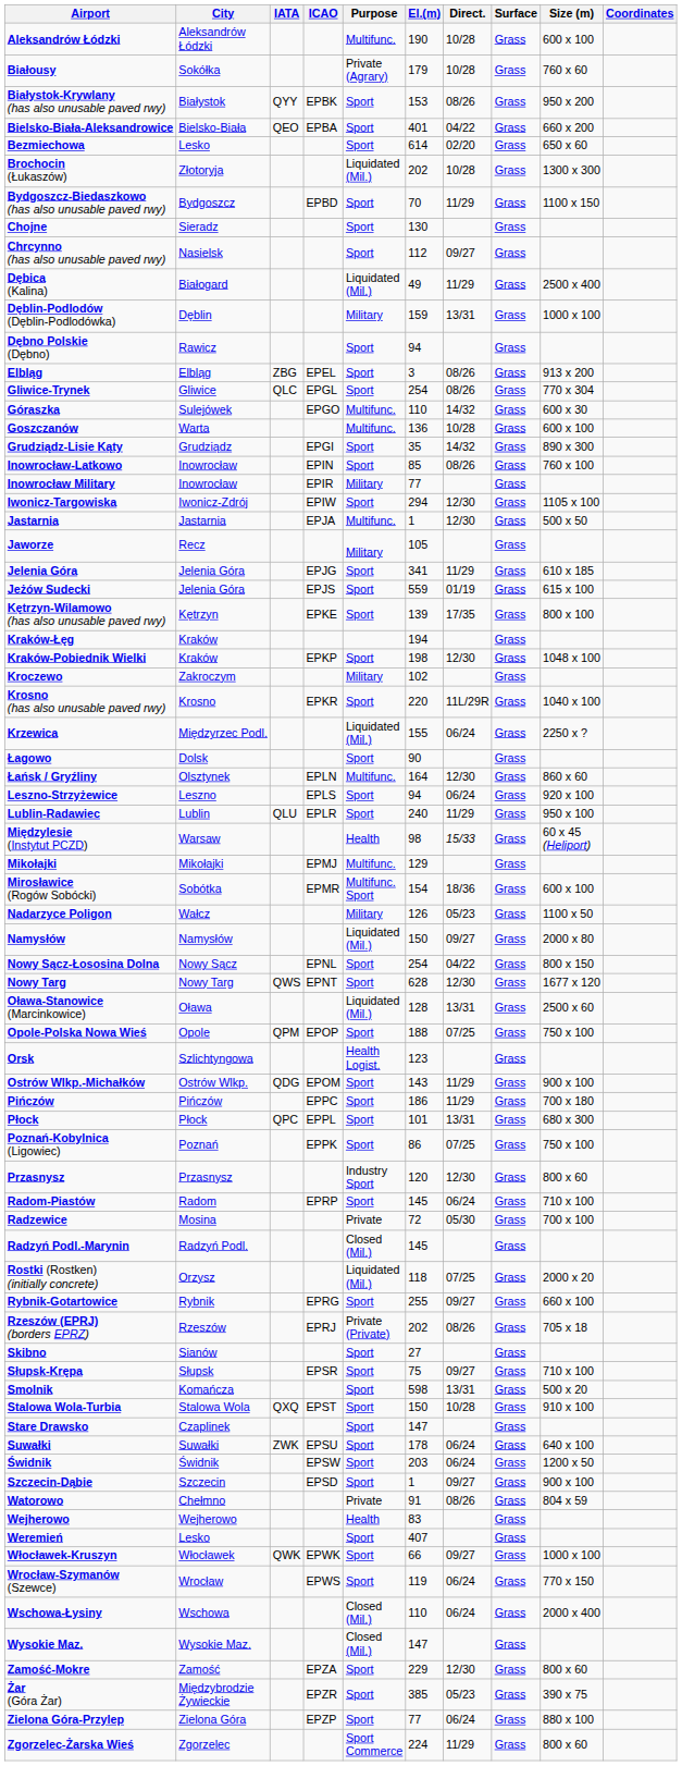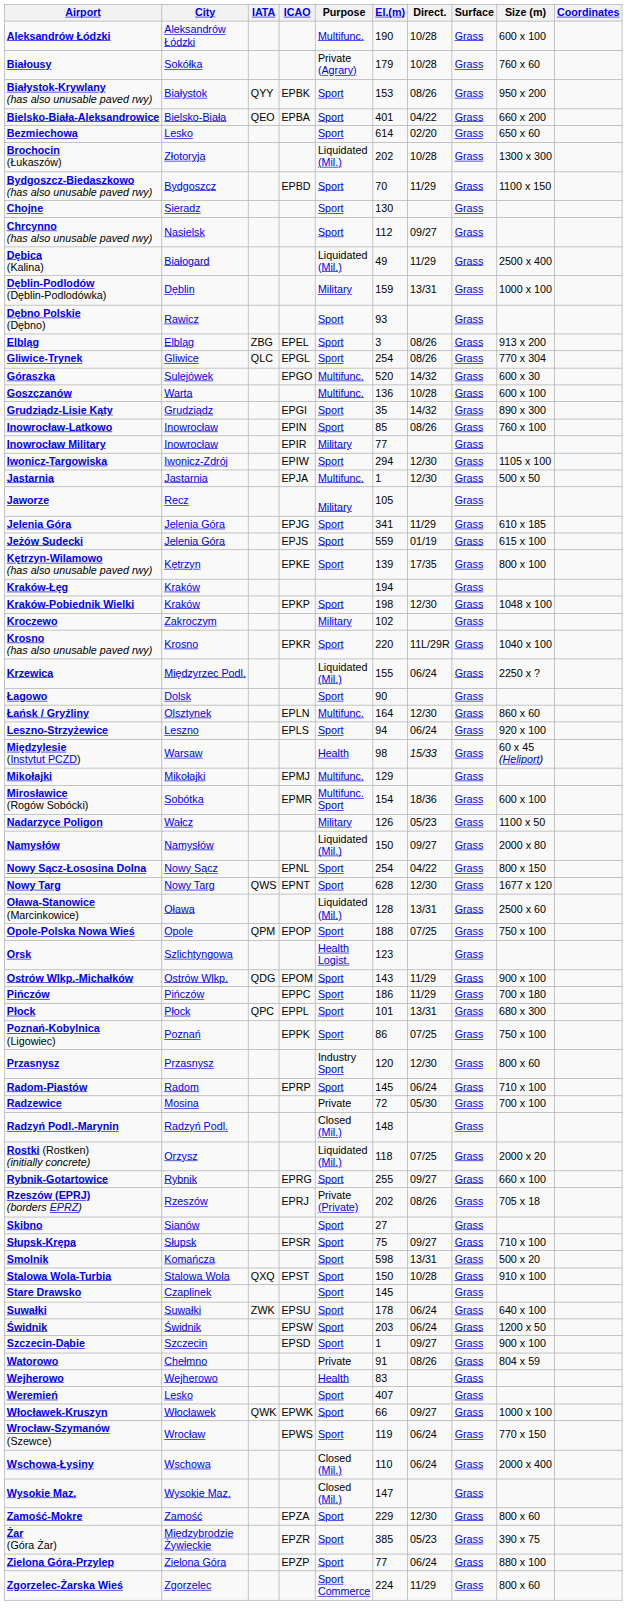 <table class="wikitable">
 <tr>
 <th><a href='#'>Airport</a></th>
 <th><a href='#'>City</a></th>
 <th><a href='#'>IATA</a></th>
 <th><a href='#'>ICAO</a></th>
 <th>Purpose</th>
 <th><a href='#'>El.(m)</a></th>
 <th>Direct.</th>
 <th>Surface</th>
 <th>Size (m)</th>
 <th><a href='#'>Coordinates</a></th>
 </tr>
 <tr>
 <td><strong><a href='#'>Aleksandrów Łódzki</a></strong></td>
 <td><a href='#'>Aleksandrów</a><br><a href='#'>Łódzki</a></td>
 <td></td>
 <td></td>
 <td><a href='#'>Multifunc.</a></td>
 <td>190</td>
 <td>10/28</td>
 <td><a href='#'>Grass</a></td>
 <td>600 x 100</td>
 <td></td>
 </tr>
 <tr>
 <td><strong><a href='#'>Białousy</a></strong></td>
 <td><a href='#'>Sokółka</a></td>
 <td></td>
 <td></td>
 <td>Private<br><a href='#'>(Agrary)</a></td>
 <td>179</td>
 <td>10/28</td>
 <td><a href='#'>Grass</a></td>
 <td>760 x 60</td>
 <td></td>
 </tr>
 <tr>
 <td><strong><a href='#'>Białystok-Krywlany</a></strong><br><em>(has also unusable paved rwy)</em></td>
 <td><a href='#'>Białystok</a></td>
 <td>QYY</td>
 <td>EPBK</td>
 <td><a href='#'>Sport</a></td>
 <td>153</td>
 <td>08/26</td>
 <td><a href='#'>Grass</a></td>
 <td>950 x 200</td>
 <td></td>
 </tr>
 <tr>
 <td><strong><a href='#'>Bielsko-Biała-Aleksandrowice</a></strong></td>
 <td><a href='#'>Bielsko-Biała</a></td>
 <td>QEO</td>
 <td>EPBA</td>
 <td><a href='#'>Sport</a></td>
 <td>401</td>
 <td>04/22</td>
 <td><a href='#'>Grass</a></td>
 <td>660 x 200</td>
 <td></td>
 </tr>
 <tr>
 <td><strong><a href='#'>Bezmiechowa</a></strong></td>
 <td><a href='#'>Lesko</a></td>
 <td></td>
 <td></td>
 <td><a href='#'>Sport</a></td>
 <td>614</td>
 <td>02/20</td>
 <td><a href='#'>Grass</a></td>
 <td>650 x 60</td>
 <td></td>
 </tr>
 <tr>
 <td><strong><a href='#'>Brochocin</a></strong><br>(Łukaszów)</td>
 <td><a href='#'>Złotoryja</a></td>
 <td></td>
 <td></td>
 <td>Liquidated<br><a href='#'>(Mil.)</a></td>
 <td>202</td>
 <td>10/28</td>
 <td><a href='#'>Grass</a></td>
 <td>1300 x 300</td>
 <td></td>
 </tr>
 <tr>
 <td><strong><a href='#'>Bydgoszcz-Biedaszkowo</a></strong><br><em>(has also unusable paved rwy)</em></td>
 <td><a href='#'>Bydgoszcz</a></td>
 <td></td>
 <td>EPBD</td>
 <td><a href='#'>Sport</a></td>
 <td>70</td>
 <td>11/29</td>
 <td><a href='#'>Grass</a></td>
 <td>1100 x 150</td>
 <td></td>
 </tr>
 <tr>
 <td><strong><a href='#'>Chojne</a></strong></td>
 <td><a href='#'>Sieradz</a></td>
 <td></td>
 <td></td>
 <td><a href='#'>Sport</a></td>
 <td>130</td>
 <td></td>
 <td><a href='#'>Grass</a></td>
 <td></td>
 <td></td>
 </tr>
 <tr>
 <td><strong><a href='#'>Chrcynno</a></strong><br><em>(has also unusable paved rwy)</em></td>
 <td><a href='#'>Nasielsk</a></td>
 <td></td>
 <td></td>
 <td><a href='#'>Sport</a></td>
 <td>112</td>
 <td>09/27</td>
 <td><a href='#'>Grass</a></td>
 <td></td>
 <td></td>
 </tr>
 <tr>
 <td><strong><a href='#'>Dębica</a></strong><br>(Kalina)</td>
 <td><a href='#'>Białogard</a></td>
 <td></td>
 <td></td>
 <td>Liquidated<br><a href='#'>(Mil.)</a></td>
 <td>49</td>
 <td>11/29</td>
 <td><a href='#'>Grass</a></td>
 <td>2500 x 400</td>
 <td></td>
 </tr>
 <tr>
 <td><strong><a href='#'>Dęblin-Podlodów</a></strong><br>(Dęblin-Podlodówka)</td>
 <td><a href='#'>Dęblin</a></td>
 <td></td>
 <td></td>
 <td><a href='#'>Military</a></td>
 <td>159</td>
 <td>13/31</td>
 <td><a href='#'>Grass</a></td>
 <td>1000 x 100</td>
 <td></td>
 </tr>
 <tr>
 <td><strong><a href='#'>Dębno Polskie</a></strong><br>(Dębno)</td>
 <td><a href='#'>Rawicz</a></td>
 <td></td>
 <td></td>
 <td><a href='#'>Sport</a></td>
-<td>94</td>
+<td>93</td>
 <td></td>
 <td><a href='#'>Grass</a></td>
 <td></td>
 <td></td>
 </tr>
 <tr>
 <td><strong><a href='#'>Elbląg</a></strong></td>
 <td><a href='#'>Elbląg</a></td>
 <td>ZBG</td>
 <td>EPEL</td>
 <td><a href='#'>Sport</a></td>
 <td>3</td>
 <td>08/26</td>
 <td><a href='#'>Grass</a></td>
 <td>913 x 200</td>
 <td></td>
 </tr>
 <tr>
 <td><strong><a href='#'>Gliwice-Trynek</a></strong></td>
 <td><a href='#'>Gliwice</a></td>
 <td>QLC</td>
 <td>EPGL</td>
 <td><a href='#'>Sport</a></td>
 <td>254</td>
 <td>08/26</td>
 <td><a href='#'>Grass</a></td>
 <td>770 x 304</td>
 <td></td>
 </tr>
 <tr>
 <td><strong><a href='#'>Góraszka</a></strong></td>
 <td><a href='#'>Sulejówek</a></td>
 <td></td>
 <td>EPGO</td>
 <td><a href='#'>Multifunc.</a></td>
-<td>110</td>
+<td>520</td>
 <td>14/32</td>
 <td><a href='#'>Grass</a></td>
 <td>600 x 30</td>
 <td></td>
 </tr>
 <tr>
 <td><strong><a href='#'>Goszczanów</a></strong></td>
 <td><a href='#'>Warta</a></td>
 <td></td>
 <td></td>
 <td><a href='#'>Multifunc.</a></td>
 <td>136</td>
 <td>10/28</td>
 <td><a href='#'>Grass</a></td>
 <td>600 x 100</td>
 <td></td>
 </tr>
 <tr>
 <td><strong><a href='#'>Grudziądz-Lisie Kąty</a></strong></td>
 <td><a href='#'>Grudziądz</a></td>
 <td></td>
 <td>EPGI</td>
 <td><a href='#'>Sport</a></td>
 <td>35</td>
 <td>14/32</td>
 <td><a href='#'>Grass</a></td>
 <td>890 x 300</td>
 <td></td>
 </tr>
 <tr>
 <td><strong><a href='#'>Inowrocław-Latkowo</a></strong></td>
 <td><a href='#'>Inowrocław</a></td>
 <td></td>
 <td>EPIN</td>
 <td><a href='#'>Sport</a></td>
 <td>85</td>
 <td>08/26</td>
 <td><a href='#'>Grass</a></td>
 <td>760 x 100</td>
 <td></td>
 </tr>
 <tr>
 <td><strong><a href='#'>Inowrocław Military</a></strong></td>
 <td><a href='#'>Inowrocław</a></td>
 <td></td>
 <td>EPIR</td>
 <td><a href='#'>Military</a></td>
 <td>77</td>
 <td></td>
 <td><a href='#'>Grass</a></td>
 <td></td>
 <td></td>
 </tr>
 <tr>
 <td><strong><a href='#'>Iwonicz-Targowiska</a></strong></td>
 <td><a href='#'>Iwonicz-Zdrój</a></td>
 <td></td>
 <td>EPIW</td>
 <td><a href='#'>Sport</a></td>
 <td>294</td>
 <td>12/30</td>
 <td><a href='#'>Grass</a></td>
 <td>1105 x 100</td>
 <td></td>
 </tr>
 <tr>
 <td><strong><a href='#'>Jastarnia</a></strong></td>
 <td><a href='#'>Jastarnia</a></td>
 <td></td>
 <td>EPJA</td>
 <td><a href='#'>Multifunc.</a></td>
 <td>1</td>
 <td>12/30</td>
 <td><a href='#'>Grass</a></td>
 <td>500 x 50</td>
 <td></td>
 </tr>
 <tr>
 <td><strong><a href='#'>Jaworze</a></strong></td>
 <td><a href='#'>Recz</a></td>
 <td></td>
 <td></td>
 <td><br><a href='#'>Military</a></td>
 <td>105</td>
 <td></td>
 <td><a href='#'>Grass</a></td>
 <td></td>
 <td></td>
 </tr>
 <tr>
 <td><strong><a href='#'>Jelenia Góra</a></strong></td>
 <td><a href='#'>Jelenia Góra</a></td>
 <td></td>
 <td>EPJG</td>
 <td><a href='#'>Sport</a></td>
 <td>341</td>
 <td>11/29</td>
 <td><a href='#'>Grass</a></td>
 <td>610 x 185</td>
 <td></td>
 </tr>
 <tr>
 <td><strong><a href='#'>Jeżów Sudecki</a></strong></td>
 <td><a href='#'>Jelenia Góra</a></td>
 <td></td>
 <td>EPJS</td>
 <td><a href='#'>Sport</a></td>
 <td>559</td>
 <td>01/19</td>
 <td><a href='#'>Grass</a></td>
 <td>615 x 100</td>
 <td></td>
 </tr>
 <tr>
 <td><strong><a href='#'>Kętrzyn-Wilamowo</a></strong><br><em>(has also unusable paved rwy)</em></td>
 <td><a href='#'>Kętrzyn</a></td>
 <td></td>
 <td>EPKE</td>
 <td><a href='#'>Sport</a></td>
 <td>139</td>
 <td>17/35</td>
 <td><a href='#'>Grass</a></td>
 <td>800 x 100</td>
 <td></td>
 </tr>
 <tr>
 <td><strong><a href='#'>Kraków-Łęg</a></strong></td>
 <td><a href='#'>Kraków</a></td>
 <td></td>
 <td></td>
 <td></td>
 <td>194</td>
 <td></td>
 <td><a href='#'>Grass</a></td>
 <td></td>
 <td></td>
 </tr>
 <tr>
 <td><strong><a href='#'>Kraków-Pobiednik Wielki</a></strong></td>
 <td><a href='#'>Kraków</a></td>
 <td></td>
 <td>EPKP</td>
 <td><a href='#'>Sport</a></td>
 <td>198</td>
 <td>12/30</td>
 <td><a href='#'>Grass</a></td>
 <td>1048 x 100</td>
 <td></td>
 </tr>
 <tr>
 <td><strong><a href='#'>Kroczewo</a></strong></td>
 <td><a href='#'>Zakroczym</a></td>
 <td></td>
 <td></td>
 <td><a href='#'>Military</a></td>
 <td>102</td>
 <td></td>
 <td><a href='#'>Grass</a></td>
 <td></td>
 <td></td>
 </tr>
 <tr>
 <td><strong><a href='#'>Krosno</a></strong><br><em>(has also unusable paved rwy)</em></td>
 <td><a href='#'>Krosno</a></td>
 <td></td>
 <td>EPKR</td>
 <td><a href='#'>Sport</a></td>
 <td>220</td>
 <td>11L/29R</td>
 <td><a href='#'>Grass</a></td>
 <td>1040 x 100</td>
 <td></td>
 </tr>
 <tr>
 <td><strong><a href='#'>Krzewica</a></strong></td>
 <td><a href='#'>Międzyrzec Podl.</a></td>
 <td></td>
 <td></td>
 <td>Liquidated<br><a href='#'>(Mil.)</a></td>
 <td>155</td>
 <td>06/24</td>
 <td><a href='#'>Grass</a></td>
 <td>2250 x ?</td>
 <td></td>
 </tr>
 <tr>
 <td><strong><a href='#'>Łagowo</a></strong></td>
 <td><a href='#'>Dolsk</a></td>
 <td></td>
 <td></td>
 <td><a href='#'>Sport</a></td>
 <td>90</td>
 <td></td>
 <td><a href='#'>Grass</a></td>
 <td></td>
 <td></td>
 </tr>
 <tr>
 <td><strong><a href='#'>Łańsk / Gryźliny</a></strong></td>
 <td><a href='#'>Olsztynek</a></td>
 <td></td>
 <td>EPLN</td>
 <td><a href='#'>Multifunc.</a></td>
 <td>164</td>
 <td>12/30</td>
 <td><a href='#'>Grass</a></td>
 <td>860 x 60</td>
 <td></td>
 </tr>
 <tr>
 <td><strong><a href='#'>Leszno-Strzyżewice</a></strong></td>
 <td><a href='#'>Leszno</a></td>
 <td></td>
 <td>EPLS</td>
 <td><a href='#'>Sport</a></td>
 <td>94</td>
 <td>06/24</td>
 <td><a href='#'>Grass</a></td>
 <td>920 x 100</td>
 <td></td>
 </tr>
 <tr>
-<td><strong><a href='#'>Lublin-Radawiec</a></strong></td>
-<td><a href='#'>Lublin</a></td>
-<td>QLU</td>
-<td>EPLR</td>
-<td><a href='#'>Sport</a></td>
-<td>240</td>
-<td>11/29</td>
-<td><a href='#'>Grass</a></td>
-<td>950 x 100</td>
-<td></td>
-</tr>
-<tr>
 <td><strong><a href='#'>Międzylesie</a></strong><br>(<a href='#'>Instytut PCZD</a>)</td>
 <td><a href='#'>Warsaw</a></td>
 <td></td>
 <td></td>
 <td><a href='#'>Health</a></td>
 <td>98</td>
 <td><em>15/33</em></td>
 <td><a href='#'>Grass</a></td>
 <td>60 x 45<br><em>(<a href='#'>Heliport</a>)</em></td>
 <td></td>
 </tr>
 <tr>
 <td><strong><a href='#'>Mikołajki</a></strong></td>
 <td><a href='#'>Mikołajki</a></td>
 <td></td>
 <td>EPMJ</td>
 <td><a href='#'>Multifunc.</a></td>
 <td>129</td>
 <td></td>
 <td><a href='#'>Grass</a></td>
 <td></td>
 <td></td>
 </tr>
 <tr>
 <td><strong><a href='#'>Mirosławice</a></strong><br>(Rogów Sobócki)</td>
 <td><a href='#'>Sobótka</a></td>
 <td></td>
 <td>EPMR</td>
 <td><a href='#'>Multifunc.</a><br><a href='#'>Sport</a></td>
 <td>154</td>
 <td>18/36</td>
 <td><a href='#'>Grass</a></td>
 <td>600 x 100</td>
 <td></td>
 </tr>
 <tr>
 <td><strong><a href='#'>Nadarzyce Poligon</a></strong></td>
 <td><a href='#'>Wałcz</a></td>
 <td></td>
 <td></td>
 <td><a href='#'>Military</a></td>
 <td>126</td>
 <td>05/23</td>
 <td><a href='#'>Grass</a></td>
 <td>1100 x 50</td>
 <td></td>
 </tr>
 <tr>
 <td><strong><a href='#'>Namysłów</a></strong></td>
 <td><a href='#'>Namysłów</a></td>
 <td></td>
 <td></td>
 <td>Liquidated<br><a href='#'>(Mil.)</a></td>
 <td>150</td>
 <td>09/27</td>
 <td><a href='#'>Grass</a></td>
 <td>2000 x 80</td>
 <td></td>
 </tr>
 <tr>
 <td><strong><a href='#'>Nowy Sącz-Łososina Dolna</a></strong></td>
 <td><a href='#'>Nowy Sącz</a></td>
 <td></td>
 <td>EPNL</td>
 <td><a href='#'>Sport</a></td>
 <td>254</td>
 <td>04/22</td>
 <td><a href='#'>Grass</a></td>
 <td>800 x 150</td>
 <td></td>
 </tr>
 <tr>
 <td><strong><a href='#'>Nowy Targ</a></strong></td>
 <td><a href='#'>Nowy Targ</a></td>
 <td>QWS</td>
 <td>EPNT</td>
 <td><a href='#'>Sport</a></td>
 <td>628</td>
 <td>12/30</td>
 <td><a href='#'>Grass</a></td>
 <td>1677 x 120</td>
 <td></td>
 </tr>
 <tr>
 <td><strong><a href='#'>Oława-Stanowice</a></strong><br>(Marcinkowice)</td>
 <td><a href='#'>Oława</a></td>
 <td></td>
 <td></td>
 <td>Liquidated<br><a href='#'>(Mil.)</a></td>
 <td>128</td>
 <td>13/31</td>
 <td><a href='#'>Grass</a></td>
 <td>2500 x 60</td>
 <td></td>
 </tr>
 <tr>
 <td><strong><a href='#'>Opole-Polska Nowa Wieś</a></strong></td>
 <td><a href='#'>Opole</a></td>
 <td>QPM</td>
 <td>EPOP</td>
 <td><a href='#'>Sport</a></td>
 <td>188</td>
 <td>07/25</td>
 <td><a href='#'>Grass</a></td>
 <td>750 x 100</td>
 <td></td>
 </tr>
 <tr>
 <td><strong><a href='#'>Orsk</a></strong></td>
 <td><a href='#'>Szlichtyngowa</a></td>
 <td></td>
 <td></td>
 <td><a href='#'>Health</a><br><a href='#'>Logist.</a></td>
 <td>123</td>
 <td></td>
 <td><a href='#'>Grass</a></td>
 <td></td>
 <td></td>
 </tr>
 <tr>
 <td><strong><a href='#'>Ostrów Wlkp.-Michałków</a></strong></td>
 <td><a href='#'>Ostrów Wlkp.</a></td>
 <td>QDG</td>
 <td>EPOM</td>
 <td><a href='#'>Sport</a></td>
 <td>143</td>
 <td>11/29</td>
 <td><a href='#'>Grass</a></td>
 <td>900 x 100</td>
 <td></td>
 </tr>
 <tr>
 <td><strong><a href='#'>Pińczów</a></strong></td>
 <td><a href='#'>Pińczów</a></td>
 <td></td>
 <td>EPPC</td>
 <td><a href='#'>Sport</a></td>
 <td>186</td>
 <td>11/29</td>
 <td><a href='#'>Grass</a></td>
 <td>700 x 180</td>
 <td></td>
 </tr>
 <tr>
 <td><strong><a href='#'>Płock</a></strong></td>
 <td><a href='#'>Płock</a></td>
 <td>QPC</td>
 <td>EPPL</td>
 <td><a href='#'>Sport</a></td>
 <td>101</td>
 <td>13/31</td>
 <td><a href='#'>Grass</a></td>
 <td>680 x 300</td>
 <td></td>
 </tr>
 <tr>
 <td><strong><a href='#'>Poznań-Kobylnica</a></strong><br>(Ligowiec)</td>
 <td><a href='#'>Poznań</a></td>
 <td></td>
 <td>EPPK</td>
 <td><a href='#'>Sport</a></td>
 <td>86</td>
 <td>07/25</td>
 <td><a href='#'>Grass</a></td>
 <td>750 x 100</td>
 <td></td>
 </tr>
 <tr>
 <td><strong><a href='#'>Przasnysz</a></strong></td>
 <td><a href='#'>Przasnysz</a></td>
 <td></td>
 <td></td>
 <td>Industry<br><a href='#'>Sport</a></td>
 <td>120</td>
 <td>12/30</td>
 <td><a href='#'>Grass</a></td>
 <td>800 x 60</td>
 <td></td>
 </tr>
 <tr>
 <td><strong><a href='#'>Radom-Piastów</a></strong></td>
 <td><a href='#'>Radom</a></td>
 <td></td>
 <td>EPRP</td>
 <td><a href='#'>Sport</a></td>
 <td>145</td>
 <td>06/24</td>
 <td><a href='#'>Grass</a></td>
 <td>710 x 100</td>
 <td></td>
 </tr>
 <tr>
 <td><strong><a href='#'>Radzewice</a></strong></td>
 <td><a href='#'>Mosina</a></td>
 <td></td>
 <td></td>
 <td>Private</td>
 <td>72</td>
 <td>05/30</td>
 <td><a href='#'>Grass</a></td>
 <td>700 x 100</td>
 <td></td>
 </tr>
 <tr>
 <td><strong><a href='#'>Radzyń Podl.-Marynin</a></strong></td>
 <td><a href='#'>Radzyń Podl.</a></td>
 <td></td>
 <td></td>
 <td>Closed<br><a href='#'>(Mil.)</a></td>
-<td>145</td>
+<td>148</td>
 <td></td>
 <td><a href='#'>Grass</a></td>
 <td></td>
 <td></td>
 </tr>
 <tr>
 <td><strong><a href='#'>Rostki</a></strong> (Rostken)<br><em>(initially concrete)</em></td>
 <td><a href='#'>Orzysz</a></td>
 <td></td>
 <td></td>
 <td>Liquidated<br><a href='#'>(Mil.)</a></td>
 <td>118</td>
 <td>07/25</td>
 <td><a href='#'>Grass</a></td>
 <td>2000 x 20</td>
 <td></td>
 </tr>
 <tr>
 <td><strong><a href='#'>Rybnik-Gotartowice</a></strong></td>
 <td><a href='#'>Rybnik</a></td>
 <td></td>
 <td>EPRG</td>
 <td><a href='#'>Sport</a></td>
 <td>255</td>
 <td>09/27</td>
 <td><a href='#'>Grass</a></td>
 <td>660 x 100</td>
 <td></td>
 </tr>
 <tr>
 <td><strong><a href='#'>Rzeszów (EPRJ)</a></strong><br><em>(borders <a href='#'>EPRZ</a>)</em></td>
 <td><a href='#'>Rzeszów</a></td>
 <td></td>
 <td>EPRJ</td>
 <td>Private<br><a href='#'>(Private)</a></td>
 <td>202</td>
 <td>08/26</td>
 <td><a href='#'>Grass</a></td>
 <td>705 x 18</td>
 <td></td>
 </tr>
 <tr>
 <td><strong><a href='#'>Skibno</a></strong></td>
 <td><a href='#'>Sianów</a></td>
 <td></td>
 <td></td>
 <td><a href='#'>Sport</a></td>
 <td>27</td>
 <td></td>
 <td><a href='#'>Grass</a></td>
 <td></td>
 <td></td>
 </tr>
 <tr>
 <td><strong><a href='#'>Słupsk-Krępa</a></strong></td>
 <td><a href='#'>Słupsk</a></td>
 <td></td>
 <td>EPSR</td>
 <td><a href='#'>Sport</a></td>
 <td>75</td>
 <td>09/27</td>
 <td><a href='#'>Grass</a></td>
 <td>710 x 100</td>
 <td></td>
 </tr>
 <tr>
 <td><strong><a href='#'>Smolnik</a></strong></td>
 <td><a href='#'>Komańcza</a></td>
 <td></td>
 <td></td>
 <td><a href='#'>Sport</a></td>
 <td>598</td>
 <td>13/31</td>
 <td><a href='#'>Grass</a></td>
 <td>500 x 20</td>
 <td></td>
 </tr>
 <tr>
 <td><strong><a href='#'>Stalowa Wola-Turbia</a></strong></td>
 <td><a href='#'>Stalowa Wola</a></td>
 <td>QXQ</td>
 <td>EPST</td>
 <td><a href='#'>Sport</a></td>
 <td>150</td>
 <td>10/28</td>
 <td><a href='#'>Grass</a></td>
 <td>910 x 100</td>
 <td></td>
 </tr>
 <tr>
 <td><strong><a href='#'>Stare Drawsko</a></strong></td>
 <td><a href='#'>Czaplinek</a></td>
 <td></td>
 <td></td>
 <td><a href='#'>Sport</a></td>
-<td>147</td>
+<td>145</td>
 <td></td>
 <td><a href='#'>Grass</a></td>
 <td></td>
 <td></td>
 </tr>
 <tr>
 <td><strong><a href='#'>Suwałki</a></strong></td>
 <td><a href='#'>Suwałki</a></td>
 <td>ZWK</td>
 <td>EPSU</td>
 <td><a href='#'>Sport</a></td>
 <td>178</td>
 <td>06/24</td>
 <td><a href='#'>Grass</a></td>
 <td>640 x 100</td>
 <td></td>
 </tr>
 <tr>
 <td><strong><a href='#'>Świdnik</a></strong></td>
 <td><a href='#'>Świdnik</a></td>
 <td></td>
 <td>EPSW</td>
 <td><a href='#'>Sport</a></td>
 <td>203</td>
 <td>06/24</td>
 <td><a href='#'>Grass</a></td>
 <td>1200 x 50</td>
 <td></td>
 </tr>
 <tr>
 <td><strong><a href='#'>Szczecin-Dąbie</a></strong></td>
 <td><a href='#'>Szczecin</a></td>
 <td></td>
 <td>EPSD</td>
 <td><a href='#'>Sport</a></td>
 <td>1</td>
 <td>09/27</td>
 <td><a href='#'>Grass</a></td>
 <td>900 x 100</td>
 <td></td>
 </tr>
 <tr>
 <td><strong><a href='#'>Watorowo</a></strong></td>
 <td><a href='#'>Chełmno</a></td>
 <td></td>
 <td></td>
 <td>Private</td>
 <td>91</td>
 <td>08/26</td>
 <td><a href='#'>Grass</a></td>
 <td>804 x 59</td>
 <td></td>
 </tr>
 <tr>
 <td><strong><a href='#'>Wejherowo</a></strong></td>
 <td><a href='#'>Wejherowo</a></td>
 <td></td>
 <td></td>
 <td><a href='#'>Health</a></td>
 <td>83</td>
 <td></td>
 <td><a href='#'>Grass</a></td>
 <td></td>
 <td></td>
 </tr>
 <tr>
 <td><strong><a href='#'>Weremień</a></strong></td>
 <td><a href='#'>Lesko</a></td>
 <td></td>
 <td></td>
 <td><a href='#'>Sport</a></td>
 <td>407</td>
 <td></td>
 <td><a href='#'>Grass</a></td>
 <td></td>
 <td></td>
 </tr>
 <tr>
 <td><strong><a href='#'>Włocławek-Kruszyn</a></strong></td>
 <td><a href='#'>Włocławek</a></td>
 <td>QWK</td>
 <td>EPWK</td>
 <td><a href='#'>Sport</a></td>
 <td>66</td>
 <td>09/27</td>
 <td><a href='#'>Grass</a></td>
 <td>1000 x 100</td>
 <td></td>
 </tr>
 <tr>
 <td><strong><a href='#'>Wrocław-Szymanów</a></strong><br>(Szewce)</td>
 <td><a href='#'>Wrocław</a></td>
 <td></td>
 <td>EPWS</td>
 <td><a href='#'>Sport</a></td>
 <td>119</td>
 <td>06/24</td>
 <td><a href='#'>Grass</a></td>
 <td>770 x 150</td>
 <td></td>
 </tr>
 <tr>
 <td><strong><a href='#'>Wschowa-Łysiny</a></strong></td>
 <td><a href='#'>Wschowa</a></td>
 <td></td>
 <td></td>
 <td>Closed<br><a href='#'>(Mil.)</a></td>
 <td>110</td>
 <td>06/24</td>
 <td><a href='#'>Grass</a></td>
 <td>2000 x 400</td>
 <td></td>
 </tr>
 <tr>
 <td><strong><a href='#'>Wysokie Maz.</a></strong></td>
 <td><a href='#'>Wysokie Maz.</a></td>
 <td></td>
 <td></td>
 <td>Closed<br><a href='#'>(Mil.)</a></td>
 <td>147</td>
 <td></td>
 <td><a href='#'>Grass</a></td>
 <td></td>
 <td></td>
 </tr>
 <tr>
 <td><strong><a href='#'>Zamość-Mokre</a></strong></td>
 <td><a href='#'>Zamość</a></td>
 <td></td>
 <td>EPZA</td>
 <td><a href='#'>Sport</a></td>
 <td>229</td>
 <td>12/30</td>
 <td><a href='#'>Grass</a></td>
 <td>800 x 60</td>
 <td></td>
 </tr>
 <tr>
 <td><strong><a href='#'>Żar</a></strong><br>(Góra Żar)</td>
 <td><a href='#'>Międzybrodzie</a><br><a href='#'>Żywieckie</a></td>
 <td></td>
 <td>EPZR</td>
 <td><a href='#'>Sport</a></td>
 <td>385</td>
 <td>05/23</td>
 <td><a href='#'>Grass</a></td>
 <td>390 x 75</td>
 <td></td>
 </tr>
 <tr>
 <td><strong><a href='#'>Zielona Góra-Przylep</a></strong></td>
 <td><a href='#'>Zielona Góra</a></td>
 <td></td>
 <td>EPZP</td>
 <td><a href='#'>Sport</a></td>
 <td>77</td>
 <td>06/24</td>
 <td><a href='#'>Grass</a></td>
 <td>880 x 100</td>
 <td></td>
 </tr>
 <tr>
 <td><strong><a href='#'>Zgorzelec-Żarska Wieś</a></strong></td>
 <td><a href='#'>Zgorzelec</a></td>
 <td></td>
 <td></td>
 <td><a href='#'>Sport</a><br><a href='#'>Commerce</a></td>
 <td>224</td>
 <td>11/29</td>
 <td><a href='#'>Grass</a></td>
 <td>800 x 60</td>
 <td></td>
 </tr>
 </table>
